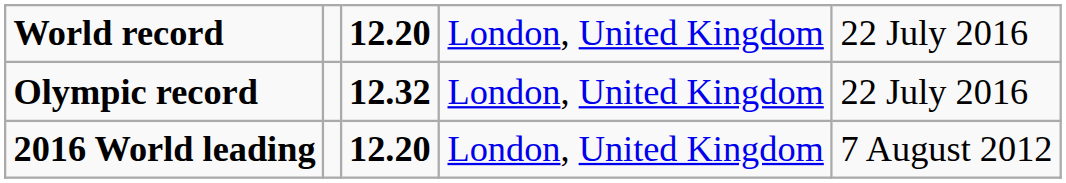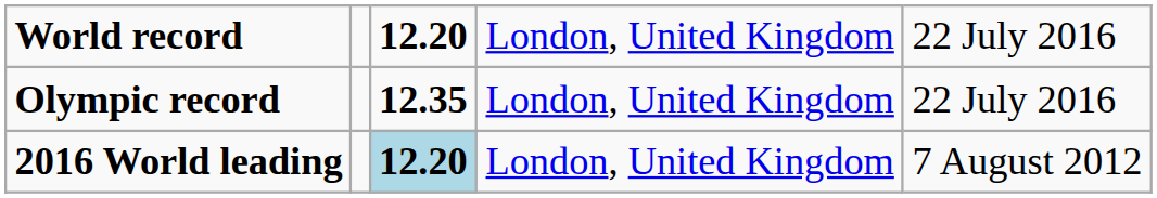 <table class="wikitable">
 <tr>
 <td><strong>World record</strong></td>
 <td></td>
 <td><strong>12.20</strong></td>
 <td><a href='#'>London</a>, <a href='#'>United Kingdom</a></td>
 <td>22 July 2016</td>
 </tr>
 <tr>
 <td><strong>Olympic record</strong></td>
 <td></td>
-<td><strong>12.32</strong></td>
+<td><strong>12.35</strong></td>
 <td><a href='#'>London</a>, <a href='#'>United Kingdom</a></td>
 <td>22 July 2016</td>
 </tr>
 <tr>
 <td><strong>2016 World leading</strong></td>
 <td></td>
-<td><strong>12.20</strong></td>
+<td style="background: lightblue;"><strong>12.20</strong></td>
 <td><a href='#'>London</a>, <a href='#'>United Kingdom</a></td>
 <td>7 August 2012</td>
 </tr>
 </table>
